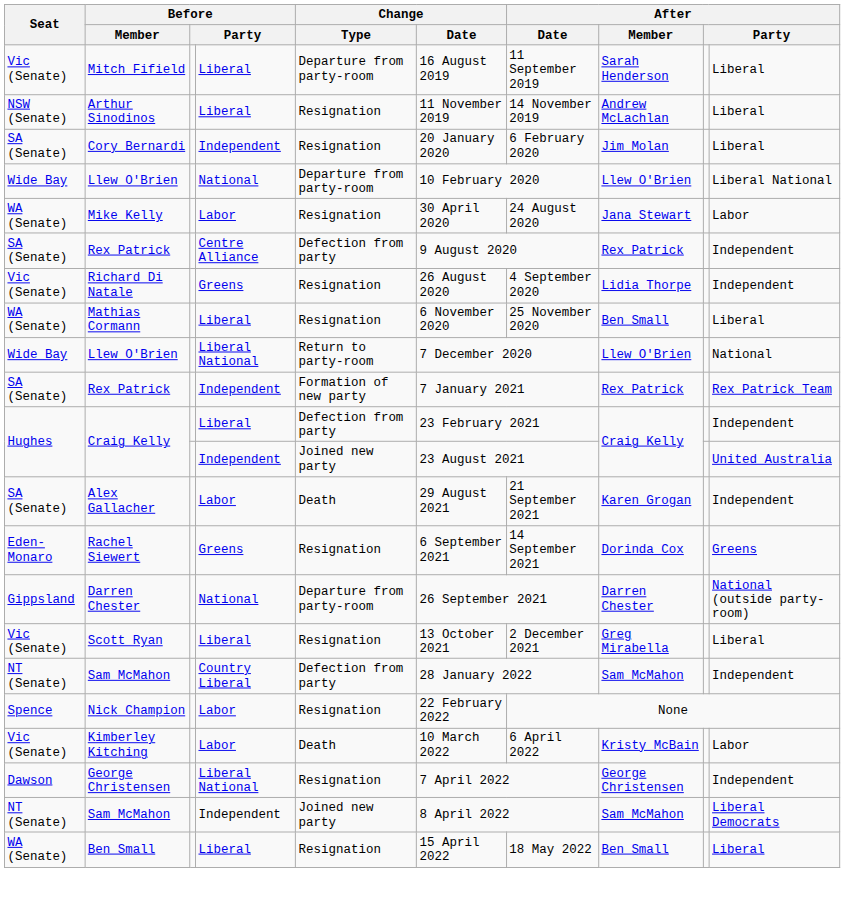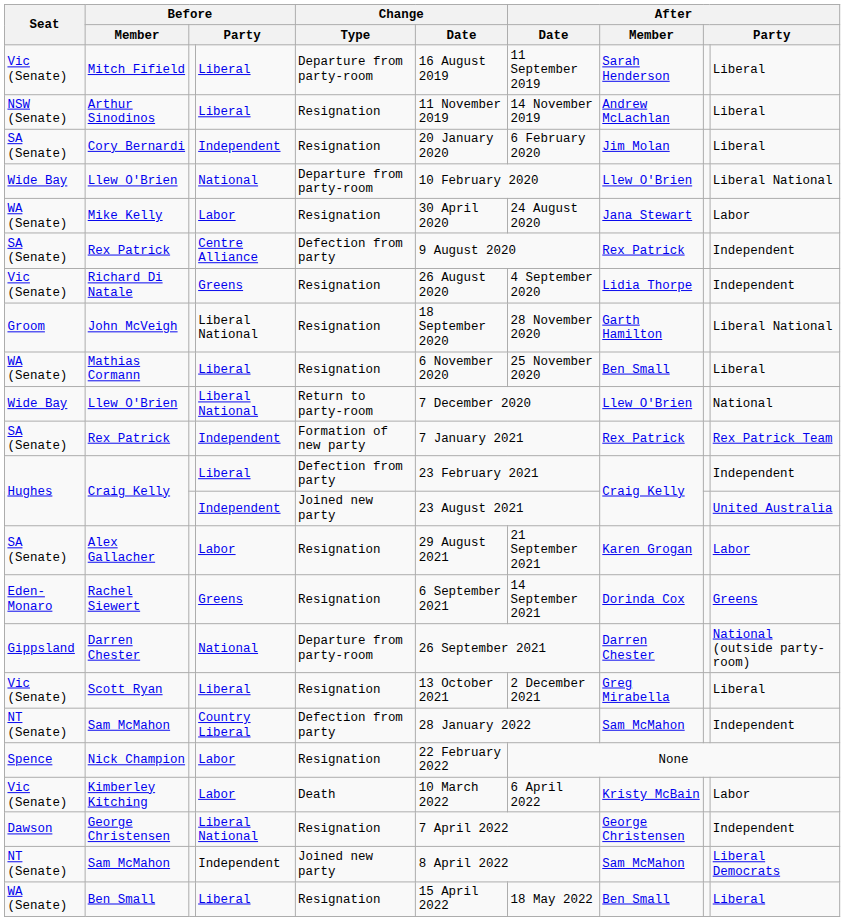 <table class="wikitable sortable" style="border: none;">
 <tr>
 <th rowspan="2">Seat</th>
 <th colspan="3">Before</th>
 <th colspan="2">Change</th>
 <th colspan="4">After</th>
 </tr>
 <tr>
 <th>Member</th>
 <th colspan="2">Party</th>
 <th>Type</th>
 <th>Date</th>
 <th>Date</th>
 <th>Member</th>
 <th colspan="2">Party</th>
 </tr>
 <tr>
 <td><a href='#'>Vic</a> (Senate)</td>
 <td><a href='#'>Mitch Fifield</a></td>
 <td></td>
 <td><a href='#'>Liberal</a></td>
 <td>Departure from party-room</td>
 <td>16 August 2019</td>
 <td>11 September 2019</td>
 <td><a href='#'>Sarah Henderson</a></td>
 <td></td>
 <td>Liberal</td>
 </tr>
 <tr>
 <td><a href='#'>NSW</a> (Senate)</td>
 <td><a href='#'>Arthur Sinodinos</a></td>
 <td></td>
 <td><a href='#'>Liberal</a></td>
 <td>Resignation</td>
 <td>11 November 2019</td>
 <td>14 November 2019</td>
 <td><a href='#'>Andrew McLachlan</a></td>
 <td></td>
 <td>Liberal</td>
 </tr>
 <tr>
 <td><a href='#'>SA</a> (Senate)</td>
 <td><a href='#'>Cory Bernardi</a></td>
 <td></td>
 <td><a href='#'>Independent</a></td>
 <td>Resignation</td>
 <td>20 January 2020</td>
 <td>6 February 2020</td>
 <td><a href='#'>Jim Molan</a></td>
 <td></td>
 <td>Liberal</td>
 </tr>
 <tr>
 <td><a href='#'>Wide Bay</a></td>
 <td><a href='#'>Llew O'Brien</a></td>
 <td></td>
 <td><a href='#'>National</a></td>
 <td>Departure from party-room</td>
 <td colspan="2">10 February 2020</td>
 <td><a href='#'>Llew O'Brien</a></td>
 <td></td>
 <td>Liberal National</td>
 </tr>
 <tr>
 <td><a href='#'>WA</a> (Senate)</td>
 <td><a href='#'>Mike Kelly</a></td>
 <td></td>
 <td><a href='#'>Labor</a></td>
 <td>Resignation</td>
 <td>30 April 2020</td>
 <td>24 August 2020</td>
 <td><a href='#'>Jana Stewart</a></td>
 <td></td>
 <td>Labor</td>
 </tr>
 <tr>
 <td><a href='#'>SA</a> (Senate)</td>
 <td><a href='#'>Rex Patrick</a></td>
 <td></td>
 <td><a href='#'>Centre Alliance</a></td>
 <td>Defection from party</td>
 <td colspan="2">9 August 2020</td>
 <td><a href='#'>Rex Patrick</a></td>
 <td></td>
 <td>Independent</td>
 </tr>
 <tr>
 <td><a href='#'>Vic</a> (Senate)</td>
 <td><a href='#'>Richard Di Natale</a></td>
 <td></td>
 <td><a href='#'>Greens</a></td>
 <td>Resignation</td>
 <td>26 August 2020</td>
 <td>4 September 2020</td>
 <td><a href='#'>Lidia Thorpe</a></td>
 <td></td>
 <td>Independent</td>
 </tr>
 <tr>
+<td><a href='#'>Groom</a></td>
+<td><a href='#'>John McVeigh</a></td>
+<td></td>
+<td>Liberal National</td>
+<td>Resignation</td>
+<td>18 September 2020</td>
+<td>28 November 2020</td>
+<td><a href='#'>Garth Hamilton</a></td>
+<td></td>
+<td>Liberal National</td>
+</tr>
+<tr>
 <td><a href='#'>WA</a> (Senate)</td>
 <td><a href='#'>Mathias Cormann</a></td>
 <td></td>
 <td><a href='#'>Liberal</a></td>
 <td>Resignation</td>
 <td>6 November 2020</td>
 <td>25 November 2020</td>
 <td><a href='#'>Ben Small</a></td>
 <td></td>
 <td>Liberal</td>
 </tr>
 <tr>
 <td><a href='#'>Wide Bay</a></td>
 <td><a href='#'>Llew O'Brien</a></td>
 <td></td>
 <td><a href='#'>Liberal National</a></td>
 <td>Return to party-room</td>
 <td colspan="2">7 December 2020</td>
 <td><a href='#'>Llew O'Brien</a></td>
 <td></td>
 <td>National</td>
 </tr>
 <tr>
 <td><a href='#'>SA</a> (Senate)</td>
 <td><a href='#'>Rex Patrick</a></td>
 <td></td>
 <td><a href='#'>Independent</a></td>
 <td>Formation of new party</td>
 <td colspan="2">7 January 2021</td>
 <td><a href='#'>Rex Patrick</a></td>
 <td></td>
 <td><a href='#'>Rex Patrick Team</a></td>
 </tr>
 <tr>
 <td rowspan="2"><a href='#'>Hughes</a></td>
 <td rowspan="2"><a href='#'>Craig Kelly</a></td>
 <td></td>
 <td><a href='#'>Liberal</a></td>
 <td>Defection from party</td>
 <td colspan="2">23 February 2021</td>
 <td rowspan="2"><a href='#'>Craig Kelly</a></td>
 <td></td>
 <td>Independent</td>
 </tr>
 <tr>
 <td></td>
 <td><a href='#'>Independent</a></td>
 <td>Joined new party</td>
 <td colspan="2">23 August 2021</td>
 <td></td>
 <td><a href='#'>United Australia</a></td>
 </tr>
 <tr>
 <td><a href='#'>SA</a> (Senate)</td>
 <td><a href='#'>Alex Gallacher</a></td>
 <td></td>
 <td><a href='#'>Labor</a></td>
-<td>Death</td>
+<td>Resignation</td>
 <td>29 August 2021</td>
 <td>21 September 2021</td>
 <td><a href='#'>Karen Grogan</a></td>
 <td></td>
-<td>Independent</td>
+<td><a href='#'>Labor</a></td>
 </tr>
 <tr>
 <td><a href='#'>Eden-Monaro</a></td>
 <td><a href='#'>Rachel Siewert</a></td>
 <td></td>
 <td><a href='#'>Greens</a></td>
 <td>Resignation</td>
 <td>6 September 2021</td>
 <td>14 September 2021</td>
 <td><a href='#'>Dorinda Cox</a></td>
 <td></td>
 <td><a href='#'>Greens</a></td>
 </tr>
 <tr>
 <td><a href='#'>Gippsland</a></td>
 <td><a href='#'>Darren Chester</a></td>
 <td></td>
 <td><a href='#'>National</a></td>
 <td>Departure from party-room</td>
 <td colspan="2">26 September 2021</td>
 <td><a href='#'>Darren Chester</a></td>
 <td></td>
 <td><a href='#'>National</a> (outside party-room)</td>
 </tr>
 <tr>
 <td><a href='#'>Vic</a> (Senate)</td>
 <td><a href='#'>Scott Ryan</a></td>
 <td></td>
 <td><a href='#'>Liberal</a></td>
 <td>Resignation</td>
 <td>13 October 2021</td>
 <td>2 December 2021</td>
 <td><a href='#'>Greg Mirabella</a></td>
 <td></td>
 <td>Liberal</td>
 </tr>
 <tr>
 <td><a href='#'>NT</a> (Senate)</td>
 <td><a href='#'>Sam McMahon</a></td>
 <td></td>
 <td><a href='#'>Country Liberal</a></td>
 <td>Defection from party</td>
 <td colspan="2">28 January 2022</td>
 <td><a href='#'>Sam McMahon</a></td>
 <td></td>
 <td>Independent</td>
 </tr>
 <tr>
 <td><a href='#'>Spence</a></td>
 <td><a href='#'>Nick Champion</a></td>
 <td></td>
 <td><a href='#'>Labor</a></td>
 <td>Resignation</td>
 <td>22 February 2022</td>
 <td align=center colspan=4>None</td>
 </tr>
 <tr>
 <td><a href='#'>Vic</a> (Senate)</td>
 <td><a href='#'>Kimberley Kitching</a></td>
 <td></td>
 <td><a href='#'>Labor</a></td>
 <td>Death</td>
 <td>10 March 2022</td>
 <td>6 April 2022</td>
 <td><a href='#'>Kristy McBain</a></td>
 <td></td>
 <td>Labor</td>
 </tr>
 <tr>
 <td><a href='#'>Dawson</a></td>
 <td><a href='#'>George Christensen</a></td>
 <td></td>
 <td><a href='#'>Liberal National</a></td>
 <td>Resignation</td>
 <td colspan="2">7 April 2022</td>
 <td><a href='#'>George Christensen</a></td>
 <td></td>
 <td>Independent</td>
 </tr>
 <tr>
 <td><a href='#'>NT</a> (Senate)</td>
 <td><a href='#'>Sam McMahon</a></td>
 <td></td>
 <td>Independent</td>
 <td>Joined new party</td>
 <td colspan="2">8 April 2022</td>
 <td><a href='#'>Sam McMahon</a></td>
 <td></td>
 <td><a href='#'>Liberal Democrats</a></td>
 </tr>
 <tr>
 <td><a href='#'>WA</a> (Senate)</td>
 <td><a href='#'>Ben Small</a></td>
 <td></td>
 <td><a href='#'>Liberal</a></td>
 <td>Resignation</td>
 <td>15 April 2022</td>
 <td>18 May 2022</td>
 <td><a href='#'>Ben Small</a></td>
 <td></td>
 <td><a href='#'>Liberal</a></td>
 </tr>
 </table>
